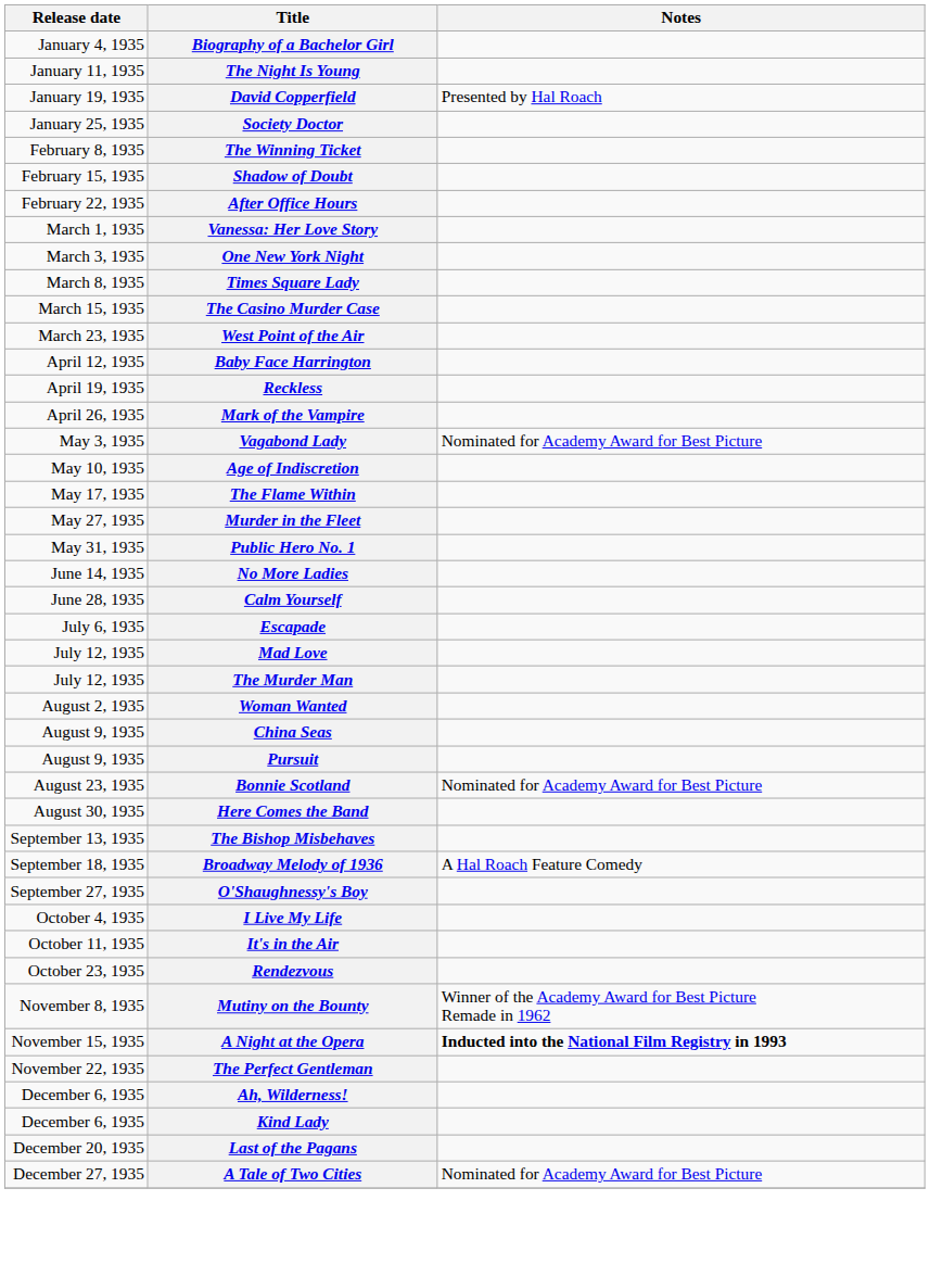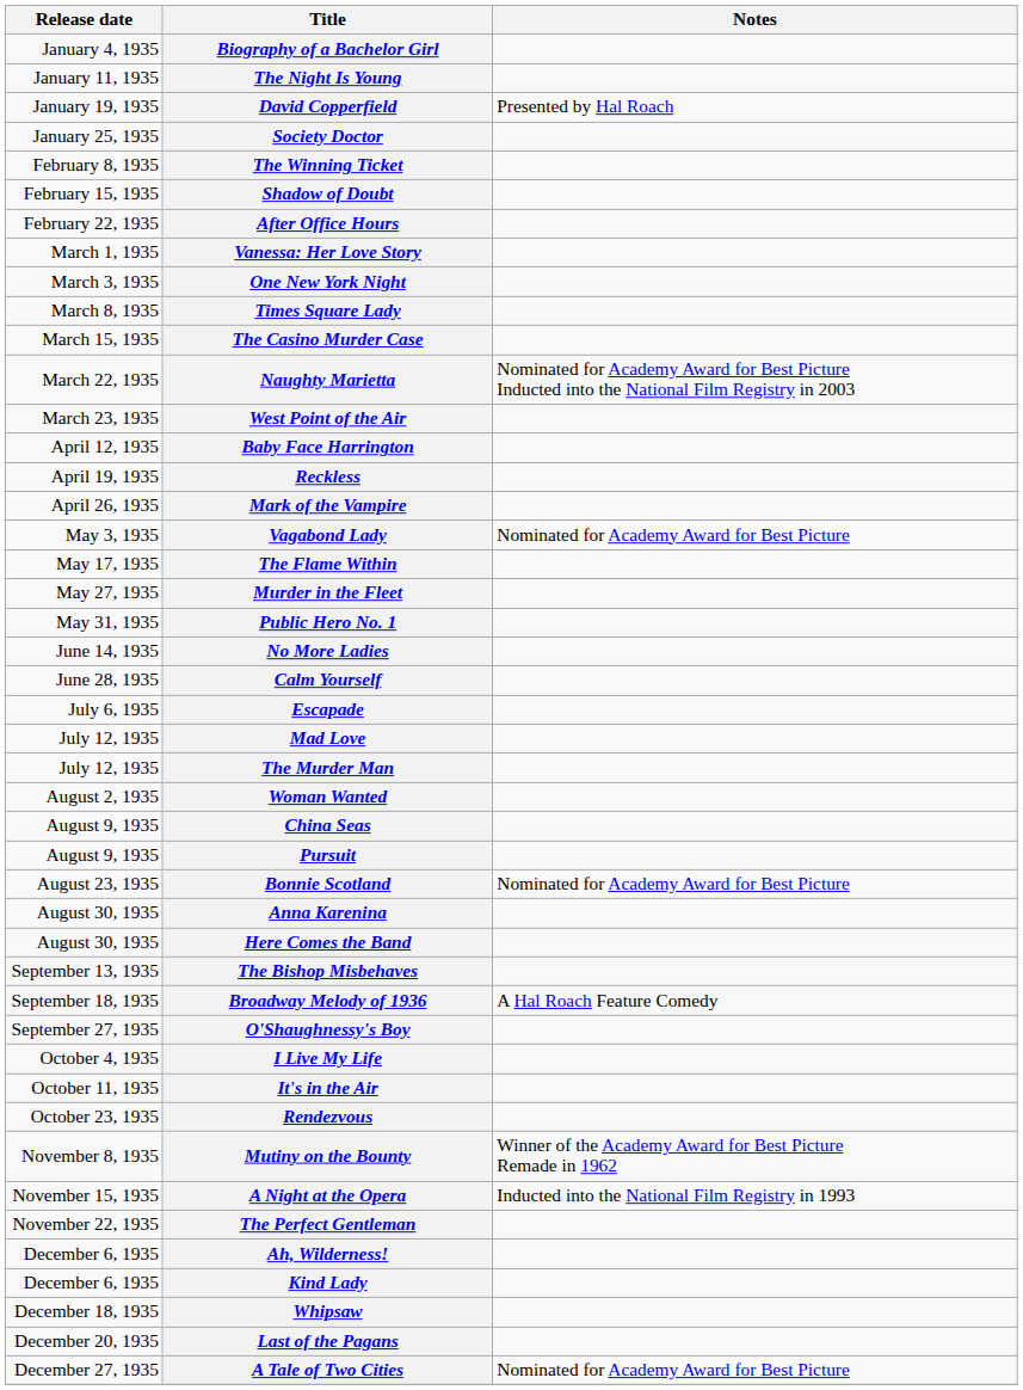 <table class="wikitable sortable" style="width:100%;">
 <tr>
 <th scope="col" style="width:130px;">Release date</th>
 <th>Title</th>
 <th>Notes</th>
 </tr>
 <tr>
 <td style="text-align:right;">January 4, 1935</td>
 <th scope="row"><em><a href='#'>Biography of a Bachelor Girl</a></em></th>
 <td></td>
 </tr>
 <tr>
 <td style="text-align:right;">January 11, 1935</td>
 <th scope="row"><em><a href='#'>The Night Is Young</a></em></th>
 <td></td>
 </tr>
 <tr>
 <td style="text-align:right;">January 19, 1935</td>
 <th scope="row"><em><a href='#'>David Copperfield</a></em></th>
 <td>Presented by <a href='#'>Hal Roach</a></td>
 </tr>
 <tr>
 <td style="text-align:right;">January 25, 1935</td>
 <th scope="row"><em><a href='#'>Society Doctor</a></em></th>
 <td></td>
 </tr>
 <tr>
 <td style="text-align:right;">February 8, 1935</td>
 <th scope="row"><em><a href='#'>The Winning Ticket</a></em></th>
 <td></td>
 </tr>
 <tr>
 <td style="text-align:right;">February 15, 1935</td>
 <th scope="row"><em><a href='#'>Shadow of Doubt</a></em></th>
 <td></td>
 </tr>
 <tr>
 <td style="text-align:right;">February 22, 1935</td>
 <th scope="row"><em><a href='#'>After Office Hours</a></em></th>
 <td></td>
 </tr>
 <tr>
 <td style="text-align:right;">March 1, 1935</td>
 <th scope="row"><em><a href='#'>Vanessa: Her Love Story</a></em></th>
 <td></td>
 </tr>
 <tr>
 <td style="text-align:right;">March 3, 1935</td>
 <th scope="row"><em><a href='#'>One New York Night</a></em></th>
 <td></td>
 </tr>
 <tr>
 <td style="text-align:right;">March 8, 1935</td>
 <th scope="row"><em><a href='#'>Times Square Lady</a></em></th>
 <td></td>
 </tr>
 <tr>
 <td style="text-align:right;">March 15, 1935</td>
 <th scope="row"><em><a href='#'>The Casino Murder Case</a></em></th>
 <td></td>
 </tr>
 <tr>
+<td style="text-align:right;">March 22, 1935</td>
+<th scope="row"><em><a href='#'>Naughty Marietta</a></em></th>
+<td>Nominated for <a href='#'>Academy Award for Best Picture</a><br>Inducted into the <a href='#'>National Film Registry</a> in 2003</td>
+</tr>
+<tr>
 <td style="text-align:right;">March 23, 1935</td>
 <th scope="row"><em><a href='#'>West Point of the Air</a></em></th>
 <td></td>
 </tr>
 <tr>
 <td style="text-align:right;">April 12, 1935</td>
 <th scope="row"><em><a href='#'>Baby Face Harrington</a></em></th>
 <td></td>
 </tr>
 <tr>
 <td style="text-align:right;">April 19, 1935</td>
 <th scope="row"><em><a href='#'>Reckless</a></em></th>
 <td></td>
 </tr>
 <tr>
 <td style="text-align:right;">April 26, 1935</td>
 <th scope="row"><em><a href='#'>Mark of the Vampire</a></em></th>
 <td></td>
 </tr>
 <tr>
 <td style="text-align:right;">May 3, 1935</td>
 <th scope="row"><em><a href='#'>Vagabond Lady</a></em></th>
 <td>Nominated for <a href='#'>Academy Award for Best Picture</a></td>
-</tr>
-<tr>
-<td style="text-align:right;">May 10, 1935</td>
-<th scope="row"><em><a href='#'>Age of Indiscretion</a></em></th>
-<td></td>
 </tr>
 <tr>
 <td style="text-align:right;">May 17, 1935</td>
 <th scope="row"><em><a href='#'>The Flame Within</a></em></th>
 <td></td>
 </tr>
 <tr>
 <td style="text-align:right;">May 27, 1935</td>
 <th scope="row"><em><a href='#'>Murder in the Fleet</a></em></th>
 <td></td>
 </tr>
 <tr>
 <td style="text-align:right;">May 31, 1935</td>
 <th scope="row"><em><a href='#'>Public Hero No. 1</a></em></th>
 <td></td>
 </tr>
 <tr>
 <td style="text-align:right;">June 14, 1935</td>
 <th scope="row"><em><a href='#'>No More Ladies</a></em></th>
 <td></td>
 </tr>
 <tr>
 <td style="text-align:right;">June 28, 1935</td>
 <th scope="row"><em><a href='#'>Calm Yourself</a></em></th>
 <td></td>
 </tr>
 <tr>
 <td style="text-align:right;">July 6, 1935</td>
 <th scope="row"><em><a href='#'>Escapade</a></em></th>
 <td></td>
 </tr>
 <tr>
 <td style="text-align:right;">July 12, 1935</td>
 <th scope="row"><em><a href='#'>Mad Love</a></em></th>
 <td></td>
 </tr>
 <tr>
 <td style="text-align:right;">July 12, 1935</td>
 <th scope="row"><em><a href='#'>The Murder Man</a></em></th>
 <td></td>
 </tr>
 <tr>
 <td style="text-align:right;">August 2, 1935</td>
 <th scope="row"><em><a href='#'>Woman Wanted</a></em></th>
 <td></td>
 </tr>
 <tr>
 <td style="text-align:right;">August 9, 1935</td>
 <th scope="row"><em><a href='#'>China Seas</a></em></th>
 <td></td>
 </tr>
 <tr>
 <td style="text-align:right;">August 9, 1935</td>
 <th scope="row"><em><a href='#'>Pursuit</a></em></th>
 <td></td>
 </tr>
 <tr>
 <td style="text-align:right;">August 23, 1935</td>
 <th scope="row"><em><a href='#'>Bonnie Scotland</a></em></th>
 <td>Nominated for <a href='#'>Academy Award for Best Picture</a></td>
 </tr>
 <tr>
 <td style="text-align:right;">August 30, 1935</td>
+<th scope="row"><em><a href='#'>Anna Karenina</a></em></th>
+<td></td>
+</tr>
+<tr>
+<td style="text-align:right;">August 30, 1935</td>
 <th scope="row"><em><a href='#'>Here Comes the Band</a></em></th>
 <td></td>
 </tr>
 <tr>
 <td style="text-align:right;">September 13, 1935</td>
 <th scope="row"><em><a href='#'>The Bishop Misbehaves</a></em></th>
 <td></td>
 </tr>
 <tr>
 <td style="text-align:right;">September 18, 1935</td>
 <th scope="row"><em><a href='#'>Broadway Melody of 1936</a></em></th>
 <td>A <a href='#'>Hal Roach</a> Feature Comedy</td>
 </tr>
 <tr>
 <td style="text-align:right;">September 27, 1935</td>
 <th scope="row"><em><a href='#'>O'Shaughnessy's Boy</a></em></th>
 <td></td>
 </tr>
 <tr>
 <td style="text-align:right;">October 4, 1935</td>
 <th scope="row"><em><a href='#'>I Live My Life</a></em></th>
 <td></td>
 </tr>
 <tr>
 <td style="text-align:right;">October 11, 1935</td>
 <th scope="row"><em><a href='#'>It's in the Air</a></em></th>
 <td></td>
 </tr>
 <tr>
 <td style="text-align:right;">October 23, 1935</td>
 <th scope="row"><em><a href='#'>Rendezvous</a></em></th>
 <td></td>
 </tr>
 <tr>
 <td style="text-align:right;">November 8, 1935</td>
 <th scope="row"><em><a href='#'>Mutiny on the Bounty</a></em></th>
 <td>Winner of the <a href='#'>Academy Award for Best Picture</a><br>Remade in <a href='#'>1962</a></td>
 </tr>
 <tr>
 <td style="text-align:right;">November 15, 1935</td>
 <th scope="row"><em><a href='#'>A Night at the Opera</a></em></th>
-<td><strong>Inducted into the <a href='#'>National Film Registry</a> in 1993</strong></td>
+<td>Inducted into the <a href='#'>National Film Registry</a> in 1993</td>
 </tr>
 <tr>
 <td style="text-align:right;">November 22, 1935</td>
 <th scope="row"><em><a href='#'>The Perfect Gentleman</a></em></th>
 <td></td>
 </tr>
 <tr>
 <td style="text-align:right;">December 6, 1935</td>
 <th scope="row"><em><a href='#'>Ah, Wilderness!</a></em></th>
 <td></td>
 </tr>
 <tr>
 <td style="text-align:right;">December 6, 1935</td>
 <th scope="row"><em><a href='#'>Kind Lady</a></em></th>
 <td></td>
 </tr>
 <tr>
+<td style="text-align:right;">December 18, 1935</td>
+<th scope="row"><em><a href='#'>Whipsaw</a></em></th>
+<td></td>
+</tr>
+<tr>
 <td style="text-align:right;">December 20, 1935</td>
 <th scope="row"><em><a href='#'>Last of the Pagans</a></em></th>
 <td></td>
 </tr>
 <tr>
 <td style="text-align:right;">December 27, 1935</td>
 <th scope="row"><em><a href='#'>A Tale of Two Cities</a></em></th>
 <td>Nominated for <a href='#'>Academy Award for Best Picture</a></td>
 </tr>
 <tr>
 </tr>
 </table>
